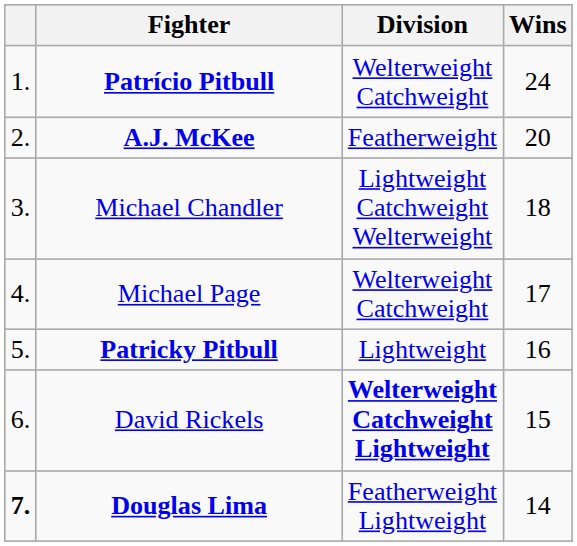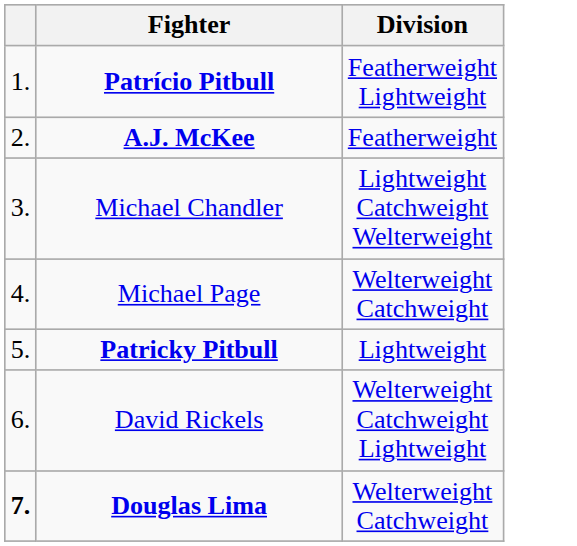 <table class=wikitable>
 <tr>
 <th></th>
 <th width=180>Fighter</th>
 <th>Division</th>
-<th>Wins</th>
 </tr>
 <tr>
 <td rowspan=1 style="text-align:center;">1.</td>
 <td style="text-align:center;"> <strong><a href='#'>Patrício Pitbull</a></strong></td>
-<td style="text-align:center;"><a href='#'>Welterweight</a><br><a href='#'>Catchweight</a></td>
-<td rowspan=1 style="text-align:center;">24</td>
+<td style="text-align:center;"><a href='#'>Featherweight</a><br><a href='#'>Lightweight</a></td>
 </tr>
 <tr>
 <td rowspan=1 style="text-align:center;">2.</td>
 <td style="text-align:center;"> <strong><a href='#'>A.J. McKee</a></strong></td>
 <td style="text-align:center;"><a href='#'>Featherweight</a></td>
-<td rowspan=1 style="text-align:center;">20</td>
 </tr>
 <tr>
 <td rowspan=1 style="text-align:center;">3.</td>
 <td style="text-align:center;"> <a href='#'>Michael Chandler</a></td>
 <td style="text-align:center;"><a href='#'>Lightweight</a><br><a href='#'>Catchweight</a><br><a href='#'>Welterweight</a></td>
-<td rowspan=1 style="text-align:center;">18</td>
 </tr>
 <tr>
 <td rowspan=1 style="text-align:center;">4.</td>
 <td style="text-align:center;"> <a href='#'>Michael Page</a></td>
 <td style="text-align:center;"><a href='#'>Welterweight</a><br><a href='#'>Catchweight</a></td>
-<td rowspan=1 style="text-align:center;">17</td>
 </tr>
 <tr>
 <td rowspan=1 style="text-align:center;">5.</td>
 <td style="text-align:center;"><strong> <a href='#'>Patricky Pitbull</a></strong></td>
 <td style="text-align:center;"><a href='#'>Lightweight</a></td>
-<td rowspan=1 style="text-align:center;">16</td>
 </tr>
 <tr>
 <td rowspan=1 style="text-align:center;">6.</td>
 <td style="text-align:center;"> <a href='#'>David Rickels</a></td>
-<td style="text-align:center;"><strong><a href='#'>Welterweight</a><br><a href='#'>Catchweight</a><br><a href='#'>Lightweight</a></strong></td>
-<td rowspan=1 style="text-align:center;">15</td>
+<td style="text-align:center;"><a href='#'>Welterweight</a><br><a href='#'>Catchweight</a><br><a href='#'>Lightweight</a></td>
 </tr>
 <tr>
 <td rowspan=1 style="text-align:center;"><strong>7.</strong></td>
 <td style="text-align:center;"> <strong><a href='#'>Douglas Lima</a></strong></td>
-<td style="text-align:center;"><a href='#'>Featherweight</a><br><a href='#'>Lightweight</a></td>
-<td rowspan=1 style="text-align:center;">14<br></td>
+<td style="text-align:center;"><a href='#'>Welterweight</a><br><a href='#'>Catchweight</a></td>
 </tr>
 </table>
